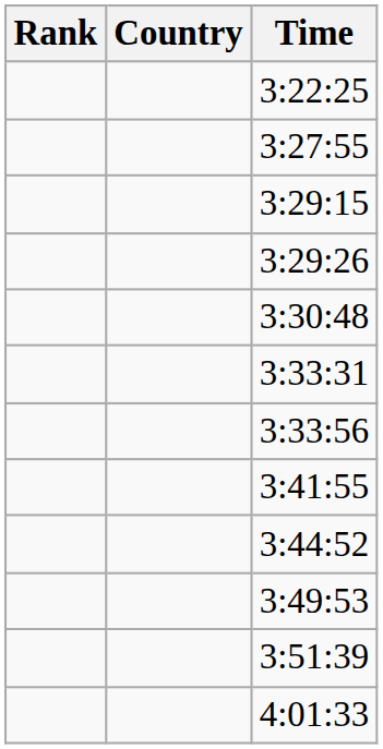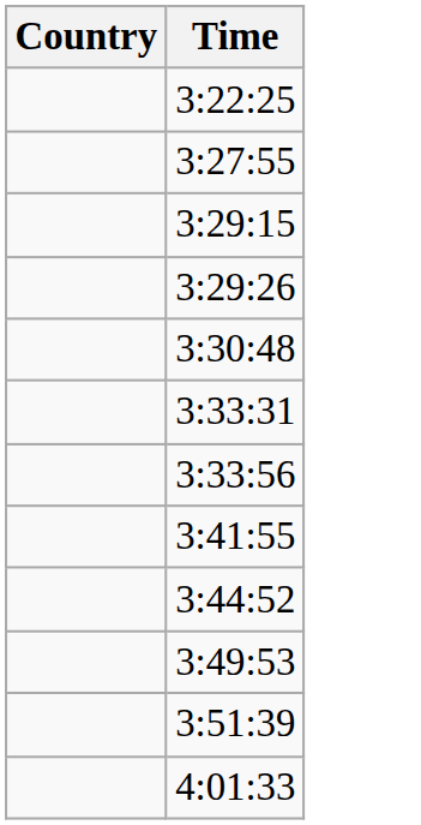 <table class="wikitable sortable"  style="text-align:center;">
 <tr>
-<th>Rank</th>
 <th>Country</th>
 <th>Time</th>
 </tr>
 <tr>
-<td></td>
 <td align=left></td>
 <td>3:22:25</td>
 </tr>
 <tr>
-<td></td>
 <td align=left></td>
 <td>3:27:55</td>
 </tr>
 <tr>
-<td></td>
 <td align=left></td>
 <td>3:29:15</td>
 </tr>
 <tr>
-<td></td>
 <td align=left></td>
 <td>3:29:26</td>
 </tr>
 <tr>
-<td></td>
 <td align=left></td>
 <td>3:30:48</td>
 </tr>
 <tr>
-<td></td>
 <td align=left></td>
 <td>3:33:31</td>
 </tr>
 <tr>
-<td></td>
 <td align=left></td>
 <td>3:33:56</td>
 </tr>
 <tr>
-<td></td>
 <td align=left></td>
 <td>3:41:55</td>
 </tr>
 <tr>
-<td></td>
 <td align=left></td>
 <td>3:44:52</td>
 </tr>
 <tr>
-<td></td>
 <td align=left></td>
 <td>3:49:53</td>
 </tr>
 <tr>
-<td></td>
 <td align=left></td>
 <td>3:51:39</td>
 </tr>
 <tr>
-<td></td>
 <td align=left></td>
 <td>4:01:33</td>
 </tr>
 </table>
